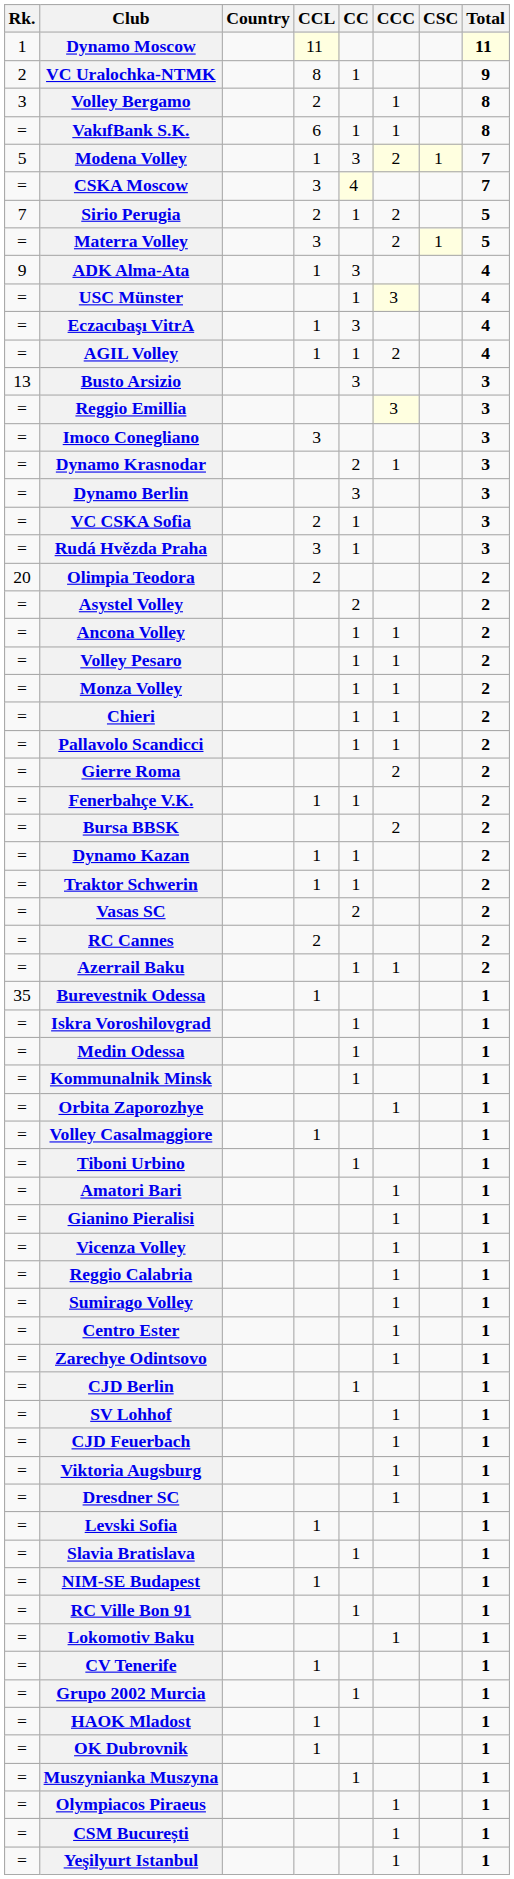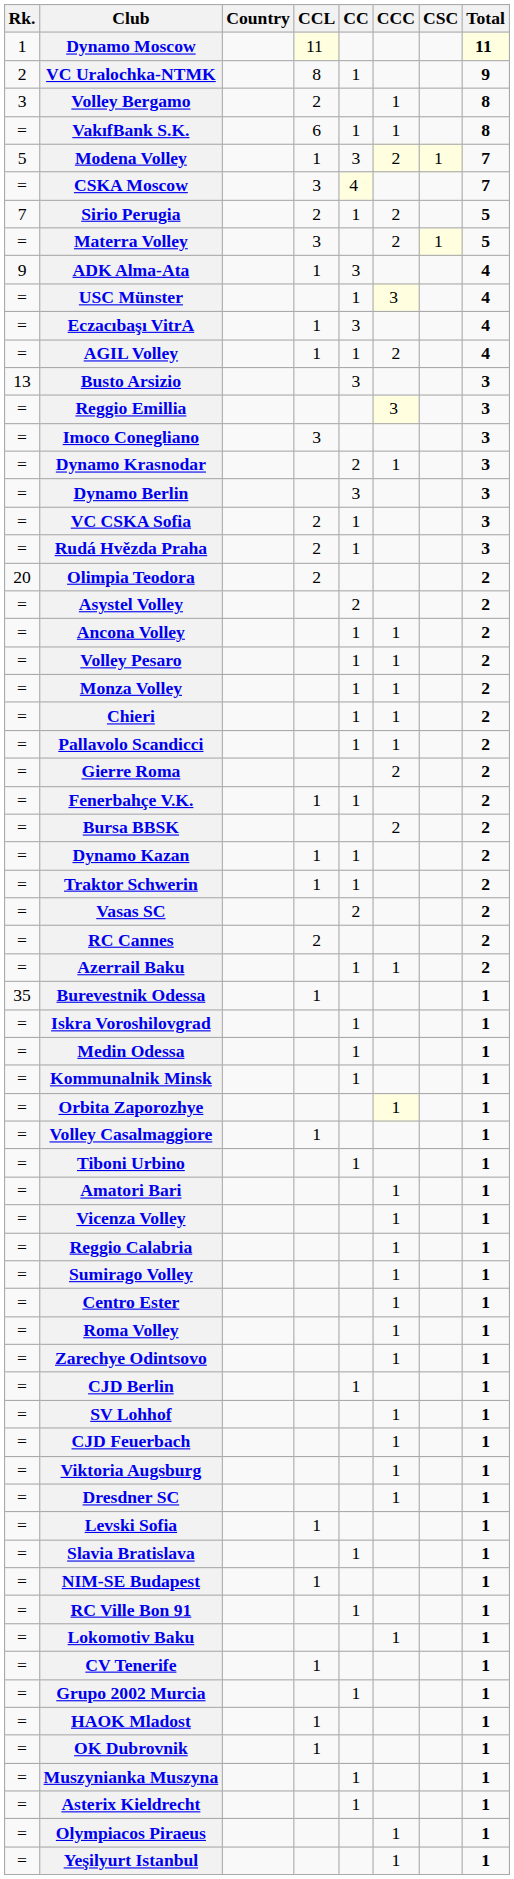 <table class="sortable plainrowheaders wikitable">
 <tr>
 <th scope="col">Rk.</th>
 <th scope="col">Club</th>
 <th scope="col">Country</th>
 <th scope="col">CCL</th>
 <th scope="col">CC</th>
 <th scope="col">CCC</th>
 <th scope="col">CSC</th>
 <th scope="col">Total</th>
 </tr>
 <tr>
 <td align=center>1</td>
 <th scope=row align="left"><a href='#'>Dynamo Moscow</a></th>
 <td align="left"></td>
 <td style="text-align:center; background:#ffffe0;">11 </td>
 <td align=center></td>
 <td align=center></td>
 <td align=center></td>
 <td style="text-align:center; background:#ffffe0;"><strong>11</strong> </td>
 </tr>
 <tr>
 <td align=center>2</td>
 <th scope=row align="left"><a href='#'>VC Uralochka-NTMK</a></th>
 <td align="left"></td>
 <td align=center>8</td>
 <td align=center>1</td>
 <td align=center></td>
 <td align=center></td>
 <td align=center><strong>9</strong></td>
 </tr>
 <tr>
 <td align=center>3</td>
 <th scope=row align="left"><a href='#'>Volley Bergamo</a></th>
 <td align="left"></td>
 <td align=center>2</td>
 <td align=center></td>
 <td align=center>1</td>
 <td align=center></td>
 <td align=center><strong>8</strong></td>
 </tr>
 <tr>
 <td align=center>=</td>
 <th scope=row align="left"><a href='#'>VakıfBank S.K.</a></th>
 <td align="left"></td>
 <td align=center>6</td>
 <td align=center>1</td>
 <td align=center>1</td>
 <td align=center></td>
 <td align=center><strong>8</strong></td>
 </tr>
 <tr>
 <td align=center>5</td>
 <th scope=row align="left"><a href='#'>Modena Volley</a></th>
 <td align="left"></td>
 <td align=center>1</td>
 <td align=center>3</td>
 <td align=center style="background: lightyellow;">2</td>
 <td style="text-align:center; background:#ffffe0;">1 </td>
 <td align=center><strong>7</strong></td>
 </tr>
 <tr>
 <td align=center>=</td>
 <th scope=row align="left"><a href='#'>CSKA Moscow</a></th>
 <td align="left"></td>
 <td align=center>3</td>
 <td style="text-align:center; background:#ffffe0;">4 </td>
 <td align=center></td>
 <td align=center></td>
 <td align=center><strong>7</strong></td>
 </tr>
 <tr>
 <td align=center>7</td>
 <th scope=row align="left"><a href='#'>Sirio Perugia</a></th>
 <td align="left"></td>
 <td align=center>2</td>
 <td align=center>1</td>
 <td align=center>2</td>
 <td align=center></td>
 <td align=center><strong>5</strong></td>
 </tr>
 <tr>
 <td align=center>=</td>
 <th scope=row align="left"><a href='#'>Materra Volley</a></th>
 <td align="left"></td>
 <td align=center>3</td>
 <td align=center></td>
 <td align=center>2</td>
 <td style="text-align:center; background:#ffffe0;">1 </td>
 <td align=center><strong>5</strong></td>
 </tr>
 <tr>
 <td align=center>9</td>
 <th scope=row align="left"><a href='#'>ADK Alma-Ata</a></th>
 <td align="left"></td>
 <td align=center>1</td>
 <td align=center>3</td>
 <td align=center></td>
 <td align=center></td>
 <td align=center><strong>4</strong></td>
 </tr>
 <tr>
 <td align=center>=</td>
 <th scope=row align="left"><a href='#'>USC Münster</a></th>
 <td align="left"></td>
 <td align=center></td>
 <td align=center>1</td>
 <td style="text-align:center; background:#ffffe0;">3 </td>
 <td align=center></td>
 <td align=center><strong>4</strong></td>
 </tr>
 <tr>
 <td align=center>=</td>
 <th scope=row align="left"><a href='#'>Eczacıbaşı VitrA</a></th>
 <td align="left"></td>
 <td align=center>1</td>
 <td align=center>3</td>
 <td align=center></td>
 <td align=center></td>
 <td align=center><strong>4</strong></td>
 </tr>
 <tr>
 <td align=center>=</td>
 <th scope=row align="left"><a href='#'>AGIL Volley</a></th>
 <td align="left"></td>
 <td align=center>1</td>
 <td align=center>1</td>
 <td align=center>2</td>
 <td align=center></td>
 <td align=center><strong>4</strong></td>
 </tr>
 <tr>
 <td align=center>13</td>
 <th scope=row align="left"><a href='#'>Busto Arsizio</a></th>
 <td align="left"></td>
 <td align=center></td>
 <td align=center>3</td>
 <td align=center></td>
 <td align=center></td>
 <td align=center><strong>3</strong></td>
 </tr>
 <tr>
 <td align=center>=</td>
 <th scope=row align="left"><a href='#'>Reggio Emillia</a></th>
 <td align="left"></td>
 <td align=center></td>
 <td align=center></td>
 <td style="text-align:center; background:#ffffe0;">3 </td>
 <td align=center></td>
 <td align=center><strong>3</strong></td>
 </tr>
 <tr>
 <td align=center>=</td>
 <th scope=row align="left"><a href='#'>Imoco Conegliano</a></th>
 <td align="left"></td>
 <td align=center>3</td>
 <td align=center></td>
 <td align=center></td>
 <td align=center></td>
 <td align=center><strong>3</strong></td>
 </tr>
 <tr>
 <td align=center>=</td>
 <th scope=row align="left"><a href='#'>Dynamo Krasnodar</a></th>
 <td align="left"></td>
 <td align=center></td>
 <td align=center>2</td>
 <td align=center>1</td>
 <td align=center></td>
 <td align=center><strong>3</strong></td>
 </tr>
 <tr>
 <td align=center>=</td>
 <th scope=row align="left"><a href='#'>Dynamo Berlin</a></th>
 <td align="left"></td>
 <td align=center></td>
 <td align=center>3</td>
 <td align=center></td>
 <td align=center></td>
 <td align=center><strong>3</strong></td>
 </tr>
 <tr>
 <td align=center>=</td>
 <th scope=row align="left"><a href='#'>VC CSKA Sofia</a></th>
 <td align="left"></td>
 <td align=center>2</td>
 <td align=center>1</td>
 <td align=center></td>
 <td align=center></td>
 <td align=center><strong>3</strong></td>
 </tr>
 <tr>
 <td align=center>=</td>
 <th scope=row align="left"><a href='#'>Rudá Hvězda Praha</a></th>
 <td align="left"></td>
-<td align=center>3</td>
+<td align=center>2</td>
 <td align=center>1</td>
 <td align=center></td>
 <td align=center></td>
 <td align=center><strong>3</strong></td>
 </tr>
 <tr>
 <td align=center>20</td>
 <th scope=row align="left"><a href='#'>Olimpia Teodora</a></th>
 <td align="left"></td>
 <td align=center>2</td>
 <td align=center></td>
 <td align=center></td>
 <td align=center></td>
 <td align=center><strong>2</strong></td>
 </tr>
 <tr>
 <td align=center>=</td>
 <th scope=row align="left"><a href='#'>Asystel Volley</a></th>
 <td align="left"></td>
 <td align=center></td>
 <td align=center>2</td>
 <td align=center></td>
 <td align=center></td>
 <td align=center><strong>2</strong></td>
 </tr>
 <tr>
 <td align=center>=</td>
 <th scope=row align="left"><a href='#'>Ancona Volley</a></th>
 <td align="left"></td>
 <td align=center></td>
 <td align=center>1</td>
 <td align=center>1</td>
 <td align=center></td>
 <td align=center><strong>2</strong></td>
 </tr>
 <tr>
 <td align=center>=</td>
 <th scope=row align="left"><a href='#'>Volley Pesaro</a></th>
 <td align="left"></td>
 <td align=center></td>
 <td align=center>1</td>
 <td align=center>1</td>
 <td align=center></td>
 <td align=center><strong>2</strong></td>
 </tr>
 <tr>
 <td align=center>=</td>
 <th scope=row align="left"><a href='#'>Monza Volley</a></th>
 <td align="left"></td>
 <td align=center></td>
 <td align=center>1</td>
 <td align=center>1</td>
 <td align=center></td>
 <td align=center><strong>2</strong></td>
 </tr>
 <tr>
 <td align=center>=</td>
 <th scope=row align="left"><a href='#'>Chieri</a></th>
 <td align="left"></td>
 <td align=center></td>
 <td align=center>1</td>
 <td align=center>1</td>
 <td align=center></td>
 <td align=center><strong>2</strong></td>
 </tr>
 <tr>
 <td align=center>=</td>
 <th scope=row align="left"><a href='#'>Pallavolo Scandicci</a></th>
 <td align="left"></td>
 <td align=center></td>
 <td align=center>1</td>
 <td align=center>1</td>
 <td align=center></td>
 <td align=center><strong>2</strong></td>
 </tr>
 <tr>
 <td align=center>=</td>
 <th scope=row align="left"><a href='#'>Gierre Roma</a></th>
 <td align="left"></td>
 <td align=center></td>
 <td align=center></td>
 <td align=center>2</td>
 <td align=center></td>
 <td align=center><strong>2</strong></td>
 </tr>
 <tr>
 <td align=center>=</td>
 <th scope=row align="left"><a href='#'>Fenerbahçe V.K.</a></th>
 <td align="left"></td>
 <td align=center>1</td>
 <td align=center>1</td>
 <td align=center></td>
 <td align=center></td>
 <td align=center><strong>2</strong></td>
 </tr>
 <tr>
 <td align=center>=</td>
 <th scope=row align="left"><a href='#'>Bursa BBSK</a></th>
 <td align="left"></td>
 <td align=center></td>
 <td align=center></td>
 <td align=center>2</td>
 <td align=center></td>
 <td align=center><strong>2</strong></td>
 </tr>
 <tr>
 <td align=center>=</td>
 <th scope=row align="left"><a href='#'>Dynamo Kazan</a></th>
 <td align="left"></td>
 <td align=center>1</td>
 <td align=center>1</td>
 <td align=center></td>
 <td align=center></td>
 <td align=center><strong>2</strong></td>
 </tr>
 <tr>
 <td align=center>=</td>
 <th scope=row align="left"><a href='#'>Traktor Schwerin</a></th>
 <td align="left"></td>
 <td align=center>1</td>
 <td align=center>1</td>
 <td align=center></td>
 <td align=center></td>
 <td align=center><strong>2</strong></td>
 </tr>
 <tr>
 <td align=center>=</td>
 <th scope=row align="left"><a href='#'>Vasas SC</a></th>
 <td align="left"></td>
 <td align=center></td>
 <td align=center>2</td>
 <td align=center></td>
 <td align=center></td>
 <td align=center><strong>2</strong></td>
 </tr>
 <tr>
 <td align=center>=</td>
 <th scope=row align="left"><a href='#'>RC Cannes</a></th>
 <td align="left"></td>
 <td align=center>2</td>
 <td align=center></td>
 <td align=center></td>
 <td align=center></td>
 <td align=center><strong>2</strong></td>
 </tr>
 <tr>
 <td align=center>=</td>
 <th scope=row align="left"><a href='#'>Azerrail Baku</a></th>
 <td align="left"></td>
 <td align=center></td>
 <td align=center>1</td>
 <td align=center>1</td>
 <td align=center></td>
 <td align=center><strong>2</strong></td>
 </tr>
 <tr>
 <td align=center>35</td>
 <th scope=row align="left"><a href='#'>Burevestnik Odessa</a></th>
 <td align="left"></td>
 <td align=center>1</td>
 <td align=center></td>
 <td align=center></td>
 <td align=center></td>
 <td align=center><strong>1</strong></td>
 </tr>
 <tr>
 <td align=center>=</td>
 <th scope=row align="left"><a href='#'>Iskra Voroshilovgrad</a></th>
 <td align="left"></td>
 <td align=center></td>
 <td align=center>1</td>
 <td align=center></td>
 <td align=center></td>
 <td align=center><strong>1</strong></td>
 </tr>
 <tr>
 <td align=center>=</td>
 <th scope=row align="left"><a href='#'>Medin Odessa</a></th>
 <td align="left"></td>
 <td align=center></td>
 <td align=center>1</td>
 <td align=center></td>
 <td align=center></td>
 <td align=center><strong>1</strong></td>
 </tr>
 <tr>
 <td align=center>=</td>
 <th scope=row align="left"><a href='#'>Kommunalnik Minsk</a></th>
 <td align="left"></td>
 <td align=center></td>
 <td align=center>1</td>
 <td align=center></td>
 <td align=center></td>
 <td align=center><strong>1</strong></td>
 </tr>
 <tr>
 <td align=center>=</td>
 <th scope=row align="left"><a href='#'>Orbita Zaporozhye</a></th>
 <td align="left"></td>
 <td align=center></td>
 <td align=center></td>
-<td align=center>1</td>
+<td align=center style="background: lightyellow;">1</td>
 <td align=center></td>
 <td align=center><strong>1</strong></td>
 </tr>
 <tr>
 <td align=center>=</td>
 <th scope=row align="left"><a href='#'>Volley Casalmaggiore</a></th>
 <td align="left"></td>
 <td align=center>1</td>
 <td align=center></td>
 <td align=center></td>
 <td align=center></td>
 <td align=center><strong>1</strong></td>
 </tr>
 <tr>
 <td align=center>=</td>
 <th scope=row align="left"><a href='#'>Tiboni Urbino</a></th>
 <td align="left"></td>
 <td align=center></td>
 <td align=center>1</td>
 <td align=center></td>
 <td align=center></td>
 <td align=center><strong>1</strong></td>
 </tr>
 <tr>
 <td align=center>=</td>
 <th scope=row align="left"><a href='#'>Amatori Bari</a></th>
-<td align="left"></td>
-<td align=center></td>
-<td align=center></td>
-<td align=center>1</td>
-<td align=center></td>
-<td align=center><strong>1</strong></td>
-</tr>
-<tr>
-<td align=center>=</td>
-<th scope=row align="left"><a href='#'>Gianino Pieralisi</a></th>
 <td align="left"></td>
 <td align=center></td>
 <td align=center></td>
 <td align=center>1</td>
 <td align=center></td>
 <td align=center><strong>1</strong></td>
 </tr>
 <tr>
 <td align=center>=</td>
 <th scope=row align="left"><a href='#'>Vicenza Volley</a></th>
 <td align="left"></td>
 <td align=center></td>
 <td align=center></td>
 <td align=center>1</td>
 <td align=center></td>
 <td align=center><strong>1</strong></td>
 </tr>
 <tr>
 <td align=center>=</td>
 <th scope=row align="left"><a href='#'>Reggio Calabria</a></th>
 <td align="left"></td>
 <td align=center></td>
 <td align=center></td>
 <td align=center>1</td>
 <td align=center></td>
 <td align=center><strong>1</strong></td>
 </tr>
 <tr>
 <td align=center>=</td>
 <th scope=row align="left"><a href='#'>Sumirago Volley</a></th>
 <td align="left"></td>
 <td align=center></td>
 <td align=center></td>
 <td align=center>1</td>
 <td align=center></td>
 <td align=center><strong>1</strong></td>
 </tr>
 <tr>
 <td align=center>=</td>
 <th scope=row align="left"><a href='#'>Centro Ester</a></th>
+<td align="left"></td>
+<td align=center></td>
+<td align=center></td>
+<td align=center>1</td>
+<td align=center></td>
+<td align=center><strong>1</strong></td>
+</tr>
+<tr>
+<td align=center>=</td>
+<th scope=row align="left"><a href='#'>Roma Volley</a></th>
 <td align="left"></td>
 <td align=center></td>
 <td align=center></td>
 <td align=center>1</td>
 <td align=center></td>
 <td align=center><strong>1</strong></td>
 </tr>
 <tr>
 <td align=center>=</td>
 <th scope=row align="left"><a href='#'>Zarechye Odintsovo</a></th>
 <td align="left"></td>
 <td align=center></td>
 <td align=center></td>
 <td align=center>1</td>
 <td align=center></td>
 <td align=center><strong>1</strong></td>
 </tr>
 <tr>
 <td align=center>=</td>
 <th scope=row align="left"><a href='#'>CJD Berlin</a></th>
 <td align="left"></td>
 <td align=center></td>
 <td align=center>1</td>
 <td align=center></td>
 <td align=center></td>
 <td align=center><strong>1</strong></td>
 </tr>
 <tr>
 <td align=center>=</td>
 <th scope=row align="left"><a href='#'>SV Lohhof</a></th>
 <td align="left"></td>
 <td align=center></td>
 <td align=center></td>
 <td align=center>1</td>
 <td align=center></td>
 <td align=center><strong>1</strong></td>
 </tr>
 <tr>
 <td align=center>=</td>
 <th scope=row align="left"><a href='#'>CJD Feuerbach</a></th>
 <td align="left"></td>
 <td align=center></td>
 <td align=center></td>
 <td align=center>1</td>
 <td align=center></td>
 <td align=center><strong>1</strong></td>
 </tr>
 <tr>
 <td align=center>=</td>
 <th scope=row align="left"><a href='#'>Viktoria Augsburg</a></th>
 <td align="left"></td>
 <td align=center></td>
 <td align=center></td>
 <td align=center>1</td>
 <td align=center></td>
 <td align=center><strong>1</strong></td>
 </tr>
 <tr>
 <td align=center>=</td>
 <th scope=row align="left"><a href='#'>Dresdner SC</a></th>
 <td align="left"></td>
 <td align=center></td>
 <td align=center></td>
 <td align=center>1</td>
 <td align=center></td>
 <td align=center><strong>1</strong></td>
 </tr>
 <tr>
 <td align=center>=</td>
 <th scope=row align="left"><a href='#'>Levski Sofia</a></th>
 <td align="left"></td>
 <td align=center>1</td>
 <td align=center></td>
 <td align=center></td>
 <td align=center></td>
 <td align=center><strong>1</strong></td>
 </tr>
 <tr>
 <td align=center>=</td>
 <th scope=row align="left"><a href='#'>Slavia Bratislava</a></th>
 <td align="left"></td>
 <td align=center></td>
 <td align=center>1</td>
 <td align=center></td>
 <td align=center></td>
 <td align=center><strong>1</strong></td>
 </tr>
 <tr>
 <td align=center>=</td>
 <th scope=row align="left"><a href='#'>NIM-SE Budapest</a></th>
 <td align="left"></td>
 <td align=center>1</td>
 <td align=center></td>
 <td align=center></td>
 <td align=center></td>
 <td align=center><strong>1</strong></td>
 </tr>
 <tr>
 <td align=center>=</td>
 <th scope=row align="left"><a href='#'>RC Ville Bon 91</a></th>
 <td align="left"></td>
 <td align=center></td>
 <td align=center>1</td>
 <td align=center></td>
 <td align=center></td>
 <td align=center><strong>1</strong></td>
 </tr>
 <tr>
 <td align=center>=</td>
 <th scope=row align="left"><a href='#'>Lokomotiv Baku</a></th>
 <td align="left"></td>
 <td align=center></td>
 <td align=center></td>
 <td align=center>1</td>
 <td align=center></td>
 <td align=center><strong>1</strong></td>
 </tr>
 <tr>
 <td align=center>=</td>
 <th scope=row align="left"><a href='#'>CV Tenerife</a></th>
 <td align="left"></td>
 <td align=center>1</td>
 <td align=center></td>
 <td align=center></td>
 <td align=center></td>
 <td align=center><strong>1</strong></td>
 </tr>
 <tr>
 <td align=center>=</td>
 <th scope=row align="left"><a href='#'>Grupo 2002 Murcia</a></th>
 <td align="left"></td>
 <td align=center></td>
 <td align=center>1</td>
 <td align=center></td>
 <td align=center></td>
 <td align=center><strong>1</strong></td>
 </tr>
 <tr>
 <td align=center>=</td>
 <th scope=row align="left"><a href='#'>HAOK Mladost</a></th>
 <td align="left"></td>
 <td align=center>1</td>
 <td align=center></td>
 <td align=center></td>
 <td align=center></td>
 <td align=center><strong>1</strong></td>
 </tr>
 <tr>
 <td align=center>=</td>
 <th scope=row align="left"><a href='#'>OK Dubrovnik</a></th>
 <td align="left"></td>
 <td align=center>1</td>
 <td align=center></td>
 <td align=center></td>
 <td align=center></td>
 <td align=center><strong>1</strong></td>
 </tr>
 <tr>
 <td align=center>=</td>
 <th scope=row align="left"><a href='#'>Muszynianka Muszyna</a></th>
 <td align="left"></td>
 <td align=center></td>
 <td align=center>1</td>
 <td align=center></td>
 <td align=center></td>
 <td align=center><strong>1</strong></td>
 </tr>
 <tr>
 <td align=center>=</td>
-<th scope=row align="left"><a href='#'>Olympiacos Piraeus</a></th>
+<th scope=row align="left"><a href='#'>Asterix Kieldrecht</a></th>
 <td align="left"></td>
 <td align=center></td>
+<td align=center>1</td>
 <td align=center></td>
-<td align=center>1</td>
 <td align=center></td>
 <td align=center><strong>1</strong></td>
 </tr>
 <tr>
 <td align=center>=</td>
-<th scope=row align="left"><a href='#'>CSM București</a></th>
+<th scope=row align="left"><a href='#'>Olympiacos Piraeus</a></th>
 <td align="left"></td>
 <td align=center></td>
 <td align=center></td>
 <td align=center>1</td>
 <td align=center></td>
 <td align=center><strong>1</strong></td>
 </tr>
 <tr>
 <td align=center>=</td>
 <th scope=row align="left"><a href='#'>Yeşilyurt Istanbul</a></th>
 <td align="left"></td>
 <td align=center></td>
 <td align=center></td>
 <td align=center>1</td>
 <td align=center></td>
 <td align=center><strong>1</strong></td>
 </tr>
 </table>
